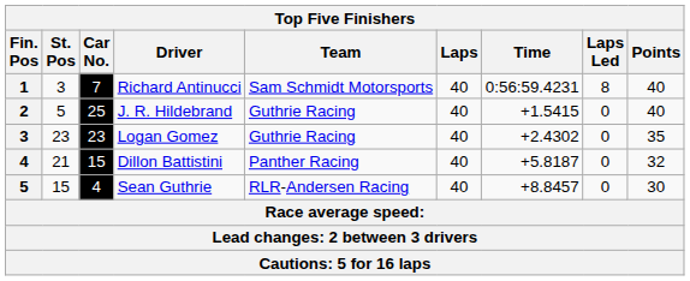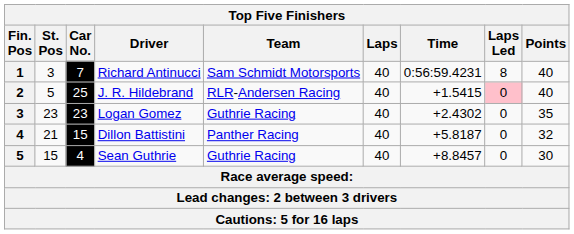 <table class="wikitable" style="font-size:85%;">
 <tr>
 <th colspan=9>Top Five Finishers</th>
 </tr>
 <tr>
 <th>Fin.<br>Pos</th>
 <th>St.<br>Pos</th>
 <th>Car<br>No.</th>
 <th>Driver</th>
 <th>Team</th>
 <th>Laps</th>
 <th>Time</th>
 <th>Laps<br>Led</th>
 <th>Points</th>
 </tr>
 <tr>
 <th>1</th>
 <td align=center>3</td>
 <td style="background:#000000; color:white;" align=center>7</td>
 <td> <a href='#'>Richard Antinucci</a></td>
 <td><a href='#'>Sam Schmidt Motorsports</a></td>
 <td align=center>40</td>
 <td align=right>0:56:59.4231</td>
 <td align=center>8</td>
 <td align=center>40</td>
 </tr>
 <tr>
 <th>2</th>
 <td align=center>5</td>
 <td style="background:#000000; color:white;" align=center>25</td>
 <td> <a href='#'>J. R. Hildebrand</a></td>
-<td><a href='#'>Guthrie Racing</a></td>
+<td><a href='#'>RLR</a>-<a href='#'>Andersen Racing</a></td>
 <td align=center>40</td>
 <td align=right>+1.5415</td>
-<td align=center>0</td>
+<td align=center style="background: pink;">0</td>
 <td align=center>40</td>
 </tr>
 <tr>
 <th>3</th>
 <td align=center>23</td>
 <td style="background:#000000; color:white;" align=center>23</td>
 <td> <a href='#'>Logan Gomez</a></td>
 <td><a href='#'>Guthrie Racing</a></td>
 <td align=center>40</td>
 <td align=right>+2.4302</td>
 <td align=center>0</td>
 <td align=center>35</td>
 </tr>
 <tr>
 <th>4</th>
 <td align=center>21</td>
 <td style="background:#000000; color:white;" align=center>15</td>
 <td> <a href='#'>Dillon Battistini</a></td>
 <td><a href='#'>Panther Racing</a></td>
 <td align=center>40</td>
 <td align=right>+5.8187</td>
 <td align=center>0</td>
 <td align=center>32</td>
 </tr>
 <tr>
 <th>5</th>
 <td align=center>15</td>
 <td style="background:#000000; color:white;" align=center>4</td>
 <td> <a href='#'>Sean Guthrie</a></td>
-<td><a href='#'>RLR</a>-<a href='#'>Andersen Racing</a></td>
+<td><a href='#'>Guthrie Racing</a></td>
 <td align=center>40</td>
 <td align=right>+8.8457</td>
 <td align=center>0</td>
 <td align=center>30</td>
 </tr>
 <tr>
 <th colspan=9>Race average speed: </th>
 </tr>
 <tr>
 <th colspan=9>Lead changes: 2 between 3 drivers</th>
 </tr>
 <tr>
 <th colspan=9>Cautions: 5 for 16 laps</th>
 </tr>
 </table>
